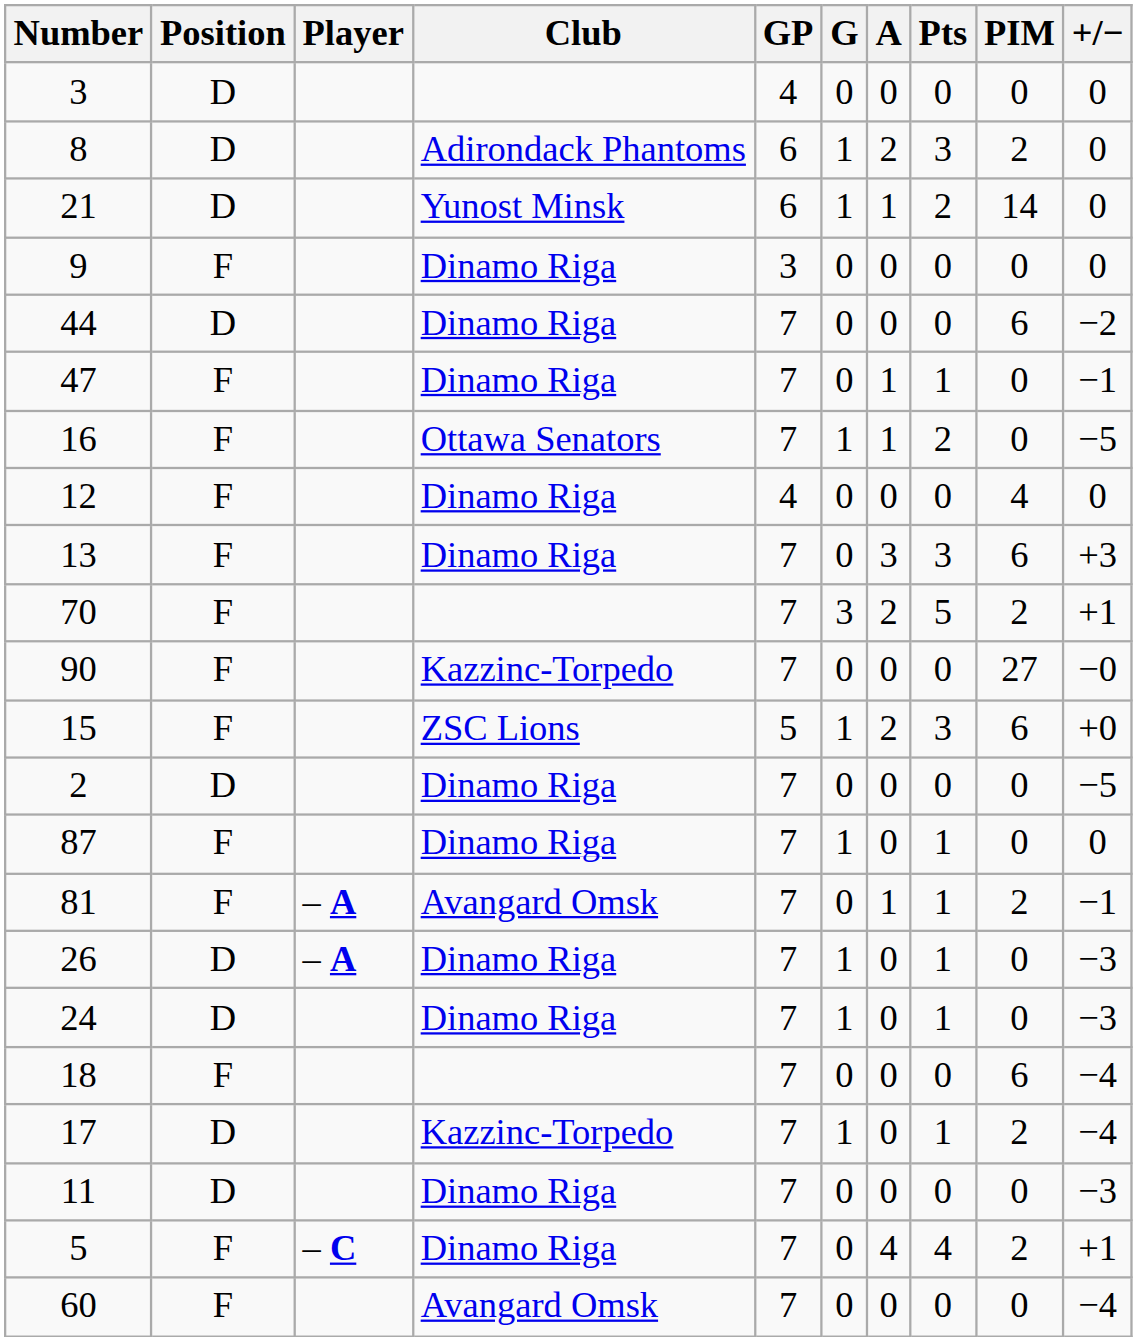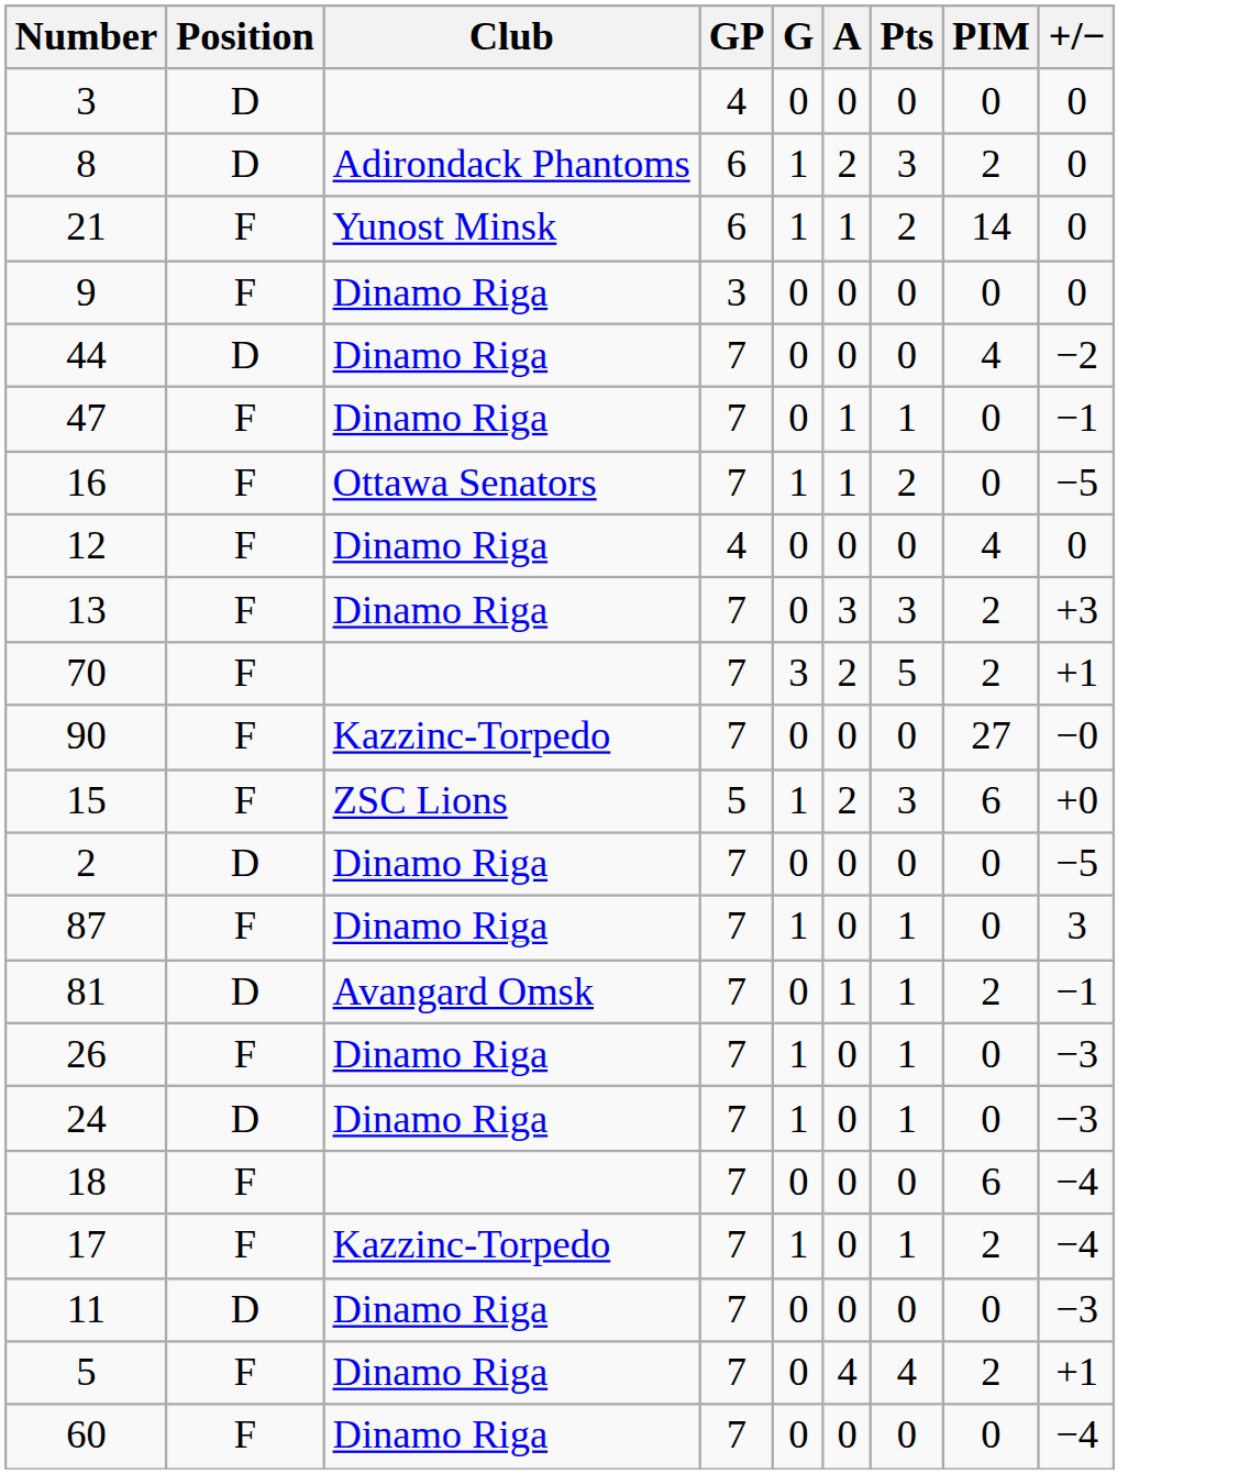 <table class="wikitable sortable" style="text-align: center;">
 <tr>
 <th scope="col">Number</th>
 <th scope="col">Position</th>
-<th scope="col">Player</th>
 <th scope="col">Club</th>
 <th scope="col">GP</th>
 <th scope="col">G</th>
 <th scope="col">A</th>
 <th scope="col">Pts</th>
 <th scope="col">PIM</th>
 <th scope="col">+/−</th>
 </tr>
 <tr>
 <td>3</td>
 <td>D</td>
-<td scope="row" align=left></td>
 <td align=left></td>
 <td>4</td>
 <td>0</td>
 <td>0</td>
 <td>0</td>
 <td>0</td>
 <td>0</td>
 </tr>
 <tr>
 <td>8</td>
 <td>D</td>
-<td scope="row" align=left></td>
 <td align=left><a href='#'>Adirondack Phantoms</a></td>
 <td>6</td>
 <td>1</td>
 <td>2</td>
 <td>3</td>
 <td>2</td>
 <td>0</td>
 </tr>
 <tr>
 <td>21</td>
-<td>D</td>
-<td scope="row" align=left></td>
+<td>F</td>
 <td align=left><a href='#'>Yunost Minsk</a></td>
 <td>6</td>
 <td>1</td>
 <td>1</td>
 <td>2</td>
 <td>14</td>
 <td>0</td>
 </tr>
 <tr>
 <td>9</td>
 <td>F</td>
-<td scope="row" align=left></td>
 <td align=left><a href='#'>Dinamo Riga</a></td>
 <td>3</td>
 <td>0</td>
 <td>0</td>
 <td>0</td>
 <td>0</td>
 <td>0</td>
 </tr>
 <tr>
 <td>44</td>
 <td>D</td>
-<td scope="row" align=left></td>
 <td align=left><a href='#'>Dinamo Riga</a></td>
 <td>7</td>
 <td>0</td>
 <td>0</td>
 <td>0</td>
-<td>6</td>
+<td>4</td>
 <td>−2</td>
 </tr>
 <tr>
 <td>47</td>
 <td>F</td>
-<td scope="row" align=left></td>
 <td align=left><a href='#'>Dinamo Riga</a></td>
 <td>7</td>
 <td>0</td>
 <td>1</td>
 <td>1</td>
 <td>0</td>
 <td>−1</td>
 </tr>
 <tr>
 <td>16</td>
 <td>F</td>
-<td scope="row" align=left></td>
 <td align=left><a href='#'>Ottawa Senators</a></td>
 <td>7</td>
 <td>1</td>
 <td>1</td>
 <td>2</td>
 <td>0</td>
 <td>−5</td>
 </tr>
 <tr>
 <td>12</td>
 <td>F</td>
-<td scope="row" align=left></td>
 <td align=left><a href='#'>Dinamo Riga</a></td>
 <td>4</td>
 <td>0</td>
 <td>0</td>
 <td>0</td>
 <td>4</td>
 <td>0</td>
 </tr>
 <tr>
 <td>13</td>
 <td>F</td>
-<td scope="row" align=left></td>
 <td align=left><a href='#'>Dinamo Riga</a></td>
 <td>7</td>
 <td>0</td>
 <td>3</td>
 <td>3</td>
-<td>6</td>
+<td>2</td>
 <td>+3</td>
 </tr>
 <tr>
 <td>70</td>
 <td>F</td>
-<td scope="row" align=left></td>
 <td align=left></td>
 <td>7</td>
 <td>3</td>
 <td>2</td>
 <td>5</td>
 <td>2</td>
 <td>+1</td>
 </tr>
 <tr>
 <td>90</td>
 <td>F</td>
-<td scope="row" align=left></td>
 <td align=left><a href='#'>Kazzinc-Torpedo</a></td>
 <td>7</td>
 <td>0</td>
 <td>0</td>
 <td>0</td>
 <td>27</td>
 <td>−0</td>
 </tr>
 <tr>
 <td>15</td>
 <td>F</td>
-<td scope="row" align=left></td>
 <td align=left><a href='#'>ZSC Lions</a></td>
 <td>5</td>
 <td>1</td>
 <td>2</td>
 <td>3</td>
 <td>6</td>
 <td>+0</td>
 </tr>
 <tr>
 <td>2</td>
 <td>D</td>
-<td scope="row" align=left></td>
 <td align=left><a href='#'>Dinamo Riga</a></td>
 <td>7</td>
 <td>0</td>
 <td>0</td>
 <td>0</td>
 <td>0</td>
 <td>−5</td>
 </tr>
 <tr>
 <td>87</td>
 <td>F</td>
-<td scope="row" align=left></td>
 <td align=left><a href='#'>Dinamo Riga</a></td>
 <td>7</td>
 <td>1</td>
 <td>0</td>
 <td>1</td>
 <td>0</td>
-<td>0</td>
+<td>3</td>
 </tr>
 <tr>
 <td>81</td>
-<td>F</td>
-<td scope="row" align=left> – <strong><a href='#'>A</a></strong></td>
+<td>D</td>
 <td align=left><a href='#'>Avangard Omsk</a></td>
 <td>7</td>
 <td>0</td>
 <td>1</td>
 <td>1</td>
 <td>2</td>
 <td>−1</td>
 </tr>
 <tr>
 <td>26</td>
-<td>D</td>
-<td scope="row" align=left> – <strong><a href='#'>A</a></strong></td>
+<td>F</td>
 <td align=left><a href='#'>Dinamo Riga</a></td>
 <td>7</td>
 <td>1</td>
 <td>0</td>
 <td>1</td>
 <td>0</td>
 <td>−3</td>
 </tr>
 <tr>
 <td>24</td>
 <td>D</td>
-<td scope="row" align=left></td>
 <td align=left><a href='#'>Dinamo Riga</a></td>
 <td>7</td>
 <td>1</td>
 <td>0</td>
 <td>1</td>
 <td>0</td>
 <td>−3</td>
 </tr>
 <tr>
 <td>18</td>
 <td>F</td>
-<td scope="row" align=left></td>
 <td align=left></td>
 <td>7</td>
 <td>0</td>
 <td>0</td>
 <td>0</td>
 <td>6</td>
 <td>−4</td>
 </tr>
 <tr>
 <td>17</td>
-<td>D</td>
-<td scope="row" align=left></td>
+<td>F</td>
 <td align=left><a href='#'>Kazzinc-Torpedo</a></td>
 <td>7</td>
 <td>1</td>
 <td>0</td>
 <td>1</td>
 <td>2</td>
 <td>−4</td>
 </tr>
 <tr>
 <td>11</td>
 <td>D</td>
-<td scope="row" align=left></td>
 <td align=left><a href='#'>Dinamo Riga</a></td>
 <td>7</td>
 <td>0</td>
 <td>0</td>
 <td>0</td>
 <td>0</td>
 <td>−3</td>
 </tr>
 <tr>
 <td>5</td>
 <td>F</td>
-<td scope="row" align=left> – <strong><a href='#'>C</a></strong></td>
 <td align=left><a href='#'>Dinamo Riga</a></td>
 <td>7</td>
 <td>0</td>
 <td>4</td>
 <td>4</td>
 <td>2</td>
 <td>+1</td>
 </tr>
 <tr>
 <td>60</td>
 <td>F</td>
-<td scope="row" align=left></td>
-<td align=left><a href='#'>Avangard Omsk</a></td>
+<td align=left><a href='#'>Dinamo Riga</a></td>
 <td>7</td>
 <td>0</td>
 <td>0</td>
 <td>0</td>
 <td>0</td>
 <td>−4</td>
 </tr>
 </table>
